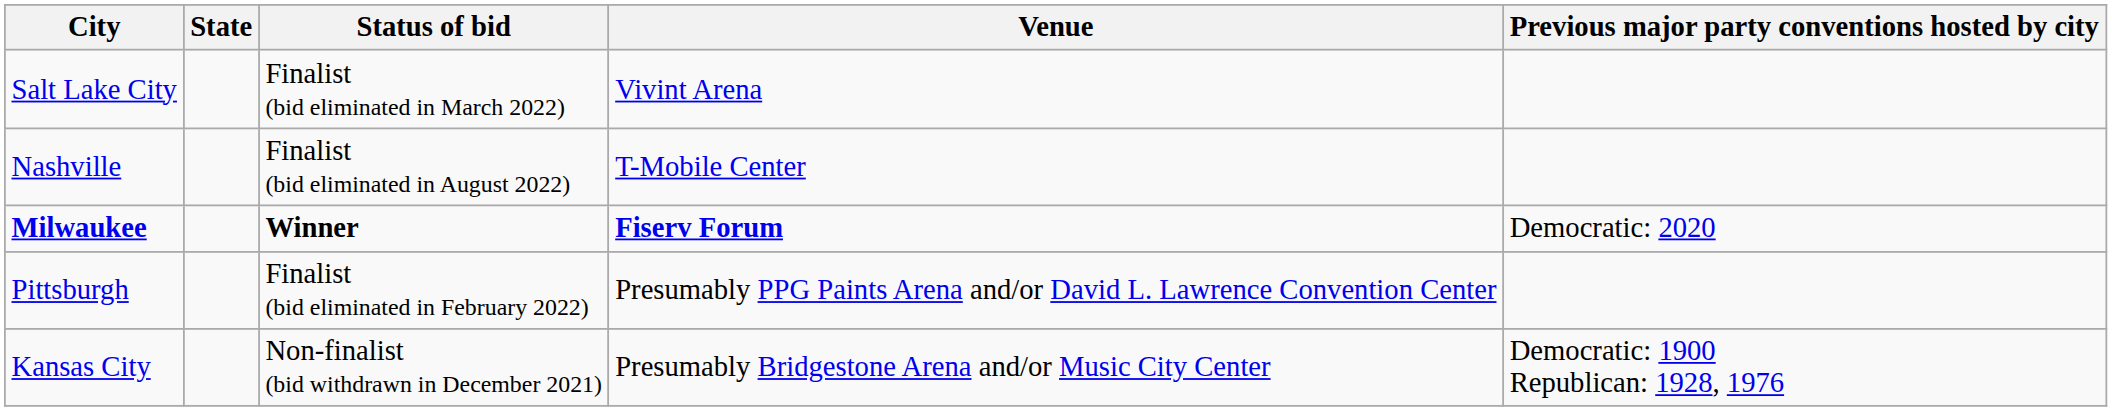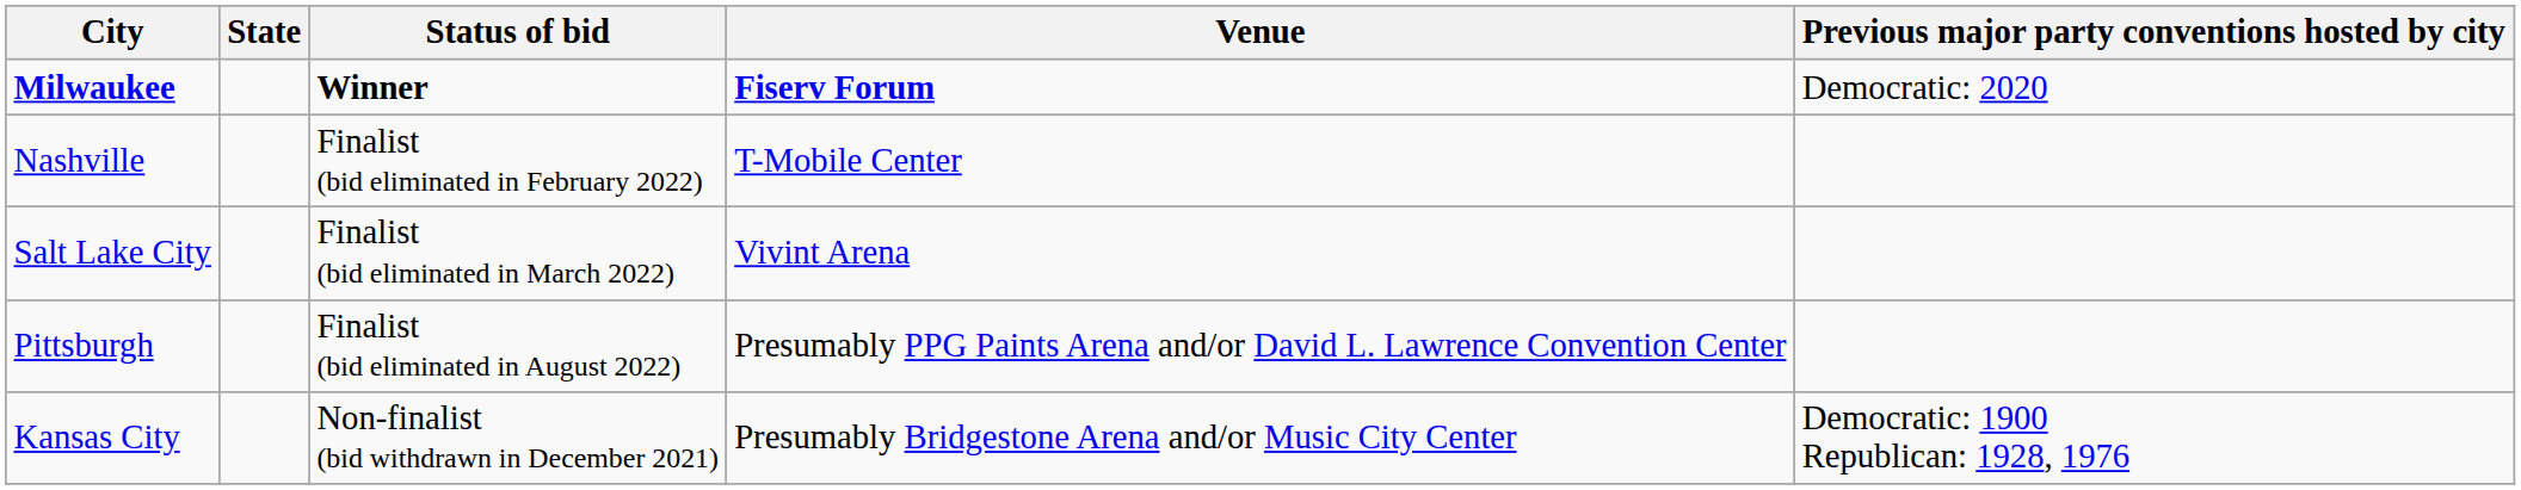 <table class="wikitable">
 <tr>
 <th>City</th>
 <th>State</th>
 <th>Status of bid</th>
 <th>Venue</th>
 <th>Previous major party conventions hosted by city</th>
 </tr>
 <tr>
+<td><strong><a href='#'>Milwaukee</a></strong></td>
+<td><strong></strong></td>
+<td><strong>Winner</strong></td>
+<td><strong><a href='#'>Fiserv Forum</a></strong></td>
+<td>Democratic: <a href='#'>2020</a></td>
+</tr>
+<tr>
+<td><a href='#'>Nashville</a></td>
+<td></td>
+<td>Finalist <br><small>(bid eliminated in February 2022)</small></td>
+<td><a href='#'>T-Mobile Center</a></td>
+<td></td>
+</tr>
+<tr>
 <td><a href='#'>Salt Lake City</a></td>
 <td></td>
 <td>Finalist <br><small>(bid eliminated in March 2022)</small></td>
 <td><a href='#'>Vivint Arena</a></td>
 <td></td>
 </tr>
 <tr>
-<td><a href='#'>Nashville</a></td>
+<td><a href='#'>Pittsburgh</a></td>
 <td></td>
 <td>Finalist <br><small>(bid eliminated in August 2022)</small></td>
-<td><a href='#'>T-Mobile Center</a></td>
-<td></td>
-</tr>
-<tr>
-<td><strong><a href='#'>Milwaukee</a></strong></td>
-<td><strong></strong></td>
-<td><strong>Winner</strong></td>
-<td><strong><a href='#'>Fiserv Forum</a></strong></td>
-<td>Democratic: <a href='#'>2020</a></td>
-</tr>
-<tr>
-<td><a href='#'>Pittsburgh</a></td>
-<td></td>
-<td>Finalist <br><small>(bid eliminated in February 2022)</small></td>
 <td>Presumably <a href='#'>PPG Paints Arena</a> and/or <a href='#'>David L. Lawrence Convention Center</a></td>
 <td></td>
 </tr>
 <tr>
 <td><a href='#'>Kansas City</a></td>
 <td></td>
 <td>Non-finalist <br><small>(bid withdrawn in December 2021)</small></td>
 <td>Presumably <a href='#'>Bridgestone Arena</a> and/or <a href='#'>Music City Center</a></td>
 <td>Democratic: <a href='#'>1900</a><br>Republican: <a href='#'>1928</a>, <a href='#'>1976</a></td>
 </tr>
 </table>
